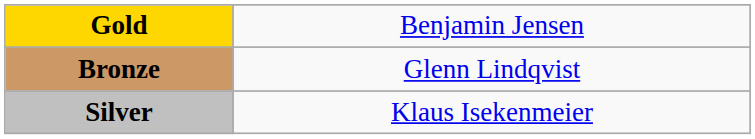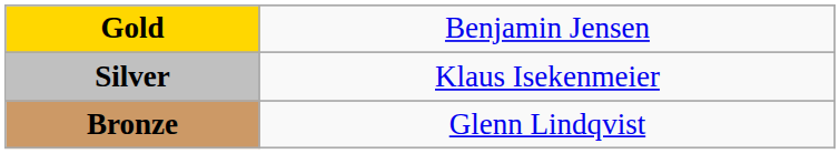 <table class="wikitable" style="text-align:center; " width="35%">
 <tr>
 <td bgcolor="gold"><strong>Gold</strong></td>
 <td><a href='#'>Benjamin Jensen</a><br>  <small><em></em></small></td>
 </tr>
 <tr>
+<td bgcolor="silver"><strong>Silver</strong></td>
+<td><a href='#'>Klaus Isekenmeier</a><br>  <small><em></em></small></td>
+</tr>
+<tr>
 <td bgcolor="CC9966"><strong>Bronze</strong></td>
 <td><a href='#'>Glenn Lindqvist</a><br>  <small><em></em></small></td>
 </tr>
-<tr>
-<td bgcolor="silver"><strong>Silver</strong></td>
-<td><a href='#'>Klaus Isekenmeier</a><br>  <small><em></em></small></td>
-</tr>
 </table>
